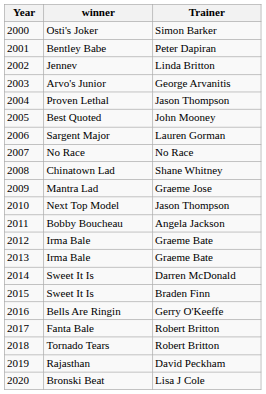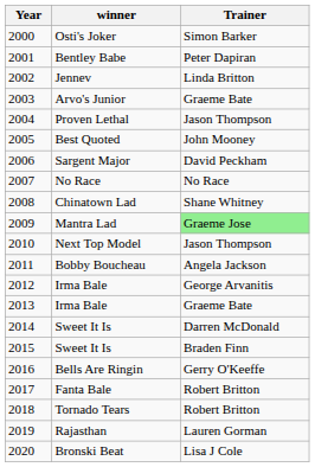 <table class="wikitable collapsible collapsed">
 <tr>
 <th width=50>Year</th>
 <th width=150>winner</th>
 <th width=150>Trainer</th>
 </tr>
 <tr>
 <td>2000</td>
 <td>Osti's Joker</td>
 <td>Simon Barker</td>
 </tr>
 <tr>
 <td>2001</td>
 <td>Bentley Babe</td>
 <td>Peter Dapiran</td>
 </tr>
 <tr>
 <td>2002</td>
 <td>Jennev</td>
 <td>Linda Britton</td>
 </tr>
 <tr>
 <td>2003</td>
 <td>Arvo's Junior</td>
-<td>George Arvanitis</td>
+<td>Graeme Bate</td>
 </tr>
 <tr>
 <td>2004</td>
 <td>Proven Lethal</td>
 <td>Jason Thompson</td>
 </tr>
 <tr>
 <td>2005</td>
 <td>Best Quoted</td>
 <td>John Mooney</td>
 </tr>
 <tr>
 <td>2006</td>
 <td>Sargent Major</td>
-<td>Lauren Gorman</td>
+<td>David Peckham</td>
 </tr>
 <tr>
 <td>2007</td>
 <td>No Race</td>
 <td>No Race</td>
 </tr>
 <tr>
 <td>2008</td>
 <td>Chinatown Lad</td>
 <td>Shane Whitney</td>
 </tr>
 <tr>
 <td>2009</td>
 <td>Mantra Lad</td>
-<td>Graeme Jose</td>
+<td style="background: lightgreen;">Graeme Jose</td>
 </tr>
 <tr>
 <td>2010</td>
 <td>Next Top Model</td>
 <td>Jason Thompson</td>
 </tr>
 <tr>
 <td>2011</td>
 <td>Bobby Boucheau</td>
 <td>Angela Jackson</td>
 </tr>
 <tr>
 <td>2012</td>
 <td>Irma Bale</td>
-<td>Graeme Bate</td>
+<td>George Arvanitis</td>
 </tr>
 <tr>
 <td>2013</td>
 <td>Irma Bale</td>
 <td>Graeme Bate</td>
 </tr>
 <tr>
 <td>2014</td>
 <td>Sweet It Is</td>
 <td>Darren McDonald</td>
 </tr>
 <tr>
 <td>2015</td>
 <td>Sweet It Is</td>
 <td>Braden Finn</td>
 </tr>
 <tr>
 <td>2016</td>
 <td>Bells Are Ringin</td>
 <td>Gerry O'Keeffe</td>
 </tr>
 <tr>
 <td>2017</td>
 <td>Fanta Bale</td>
 <td>Robert Britton</td>
 </tr>
 <tr>
 <td>2018</td>
 <td>Tornado Tears</td>
 <td>Robert Britton</td>
 </tr>
 <tr>
 <td>2019</td>
 <td>Rajasthan</td>
-<td>David Peckham</td>
+<td>Lauren Gorman</td>
 </tr>
 <tr>
 <td>2020</td>
 <td>Bronski Beat</td>
 <td>Lisa J Cole</td>
 </tr>
 </table>
